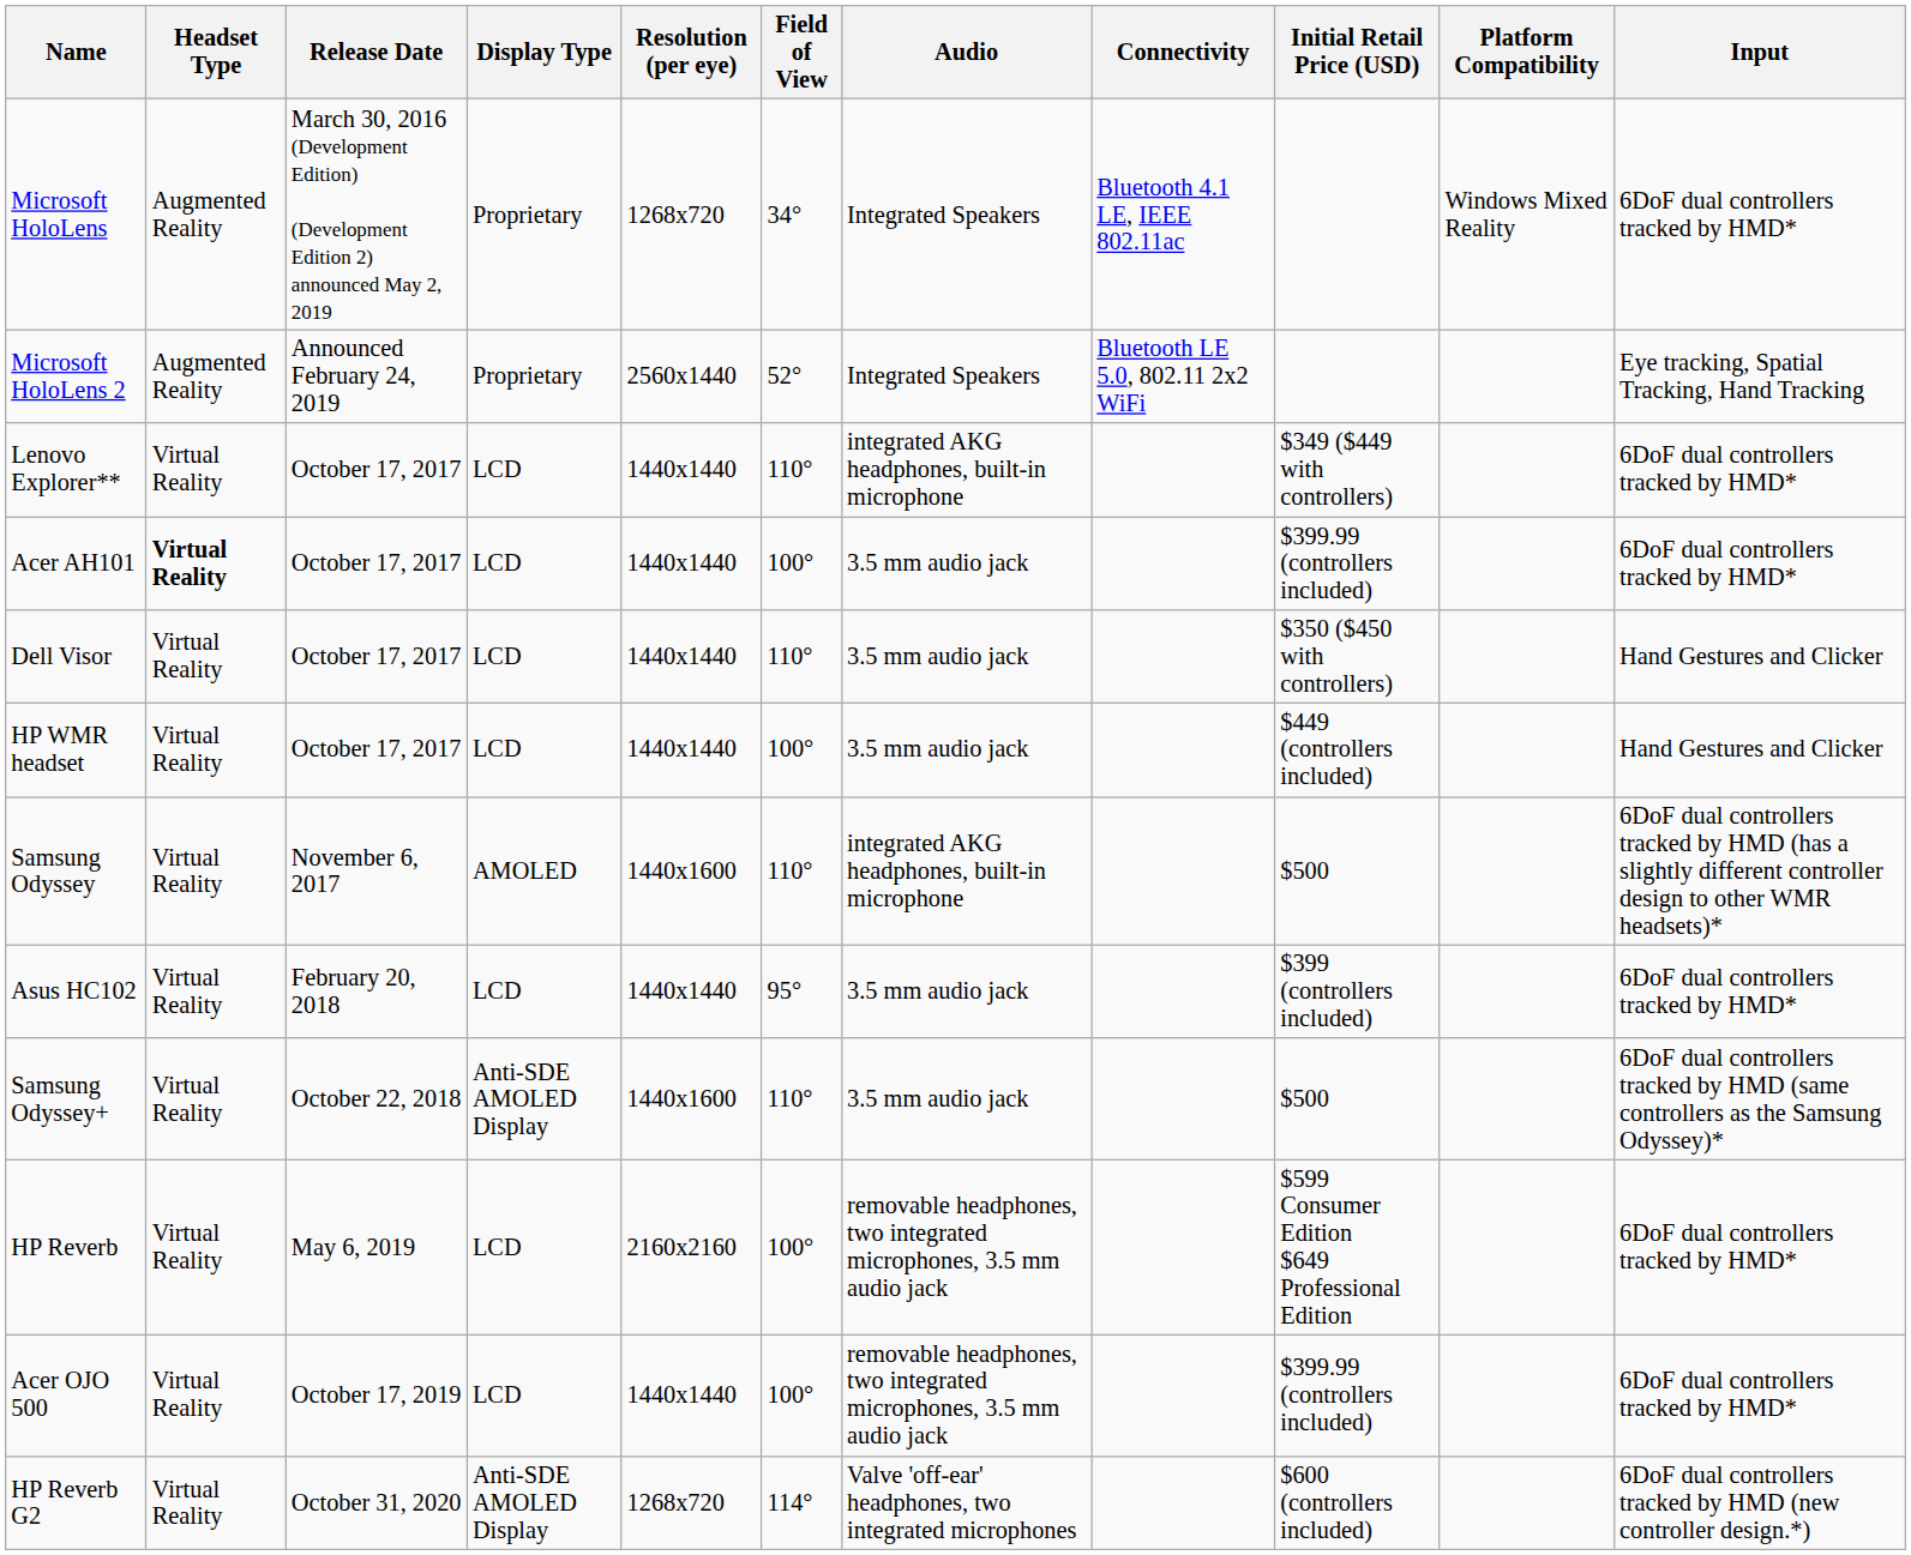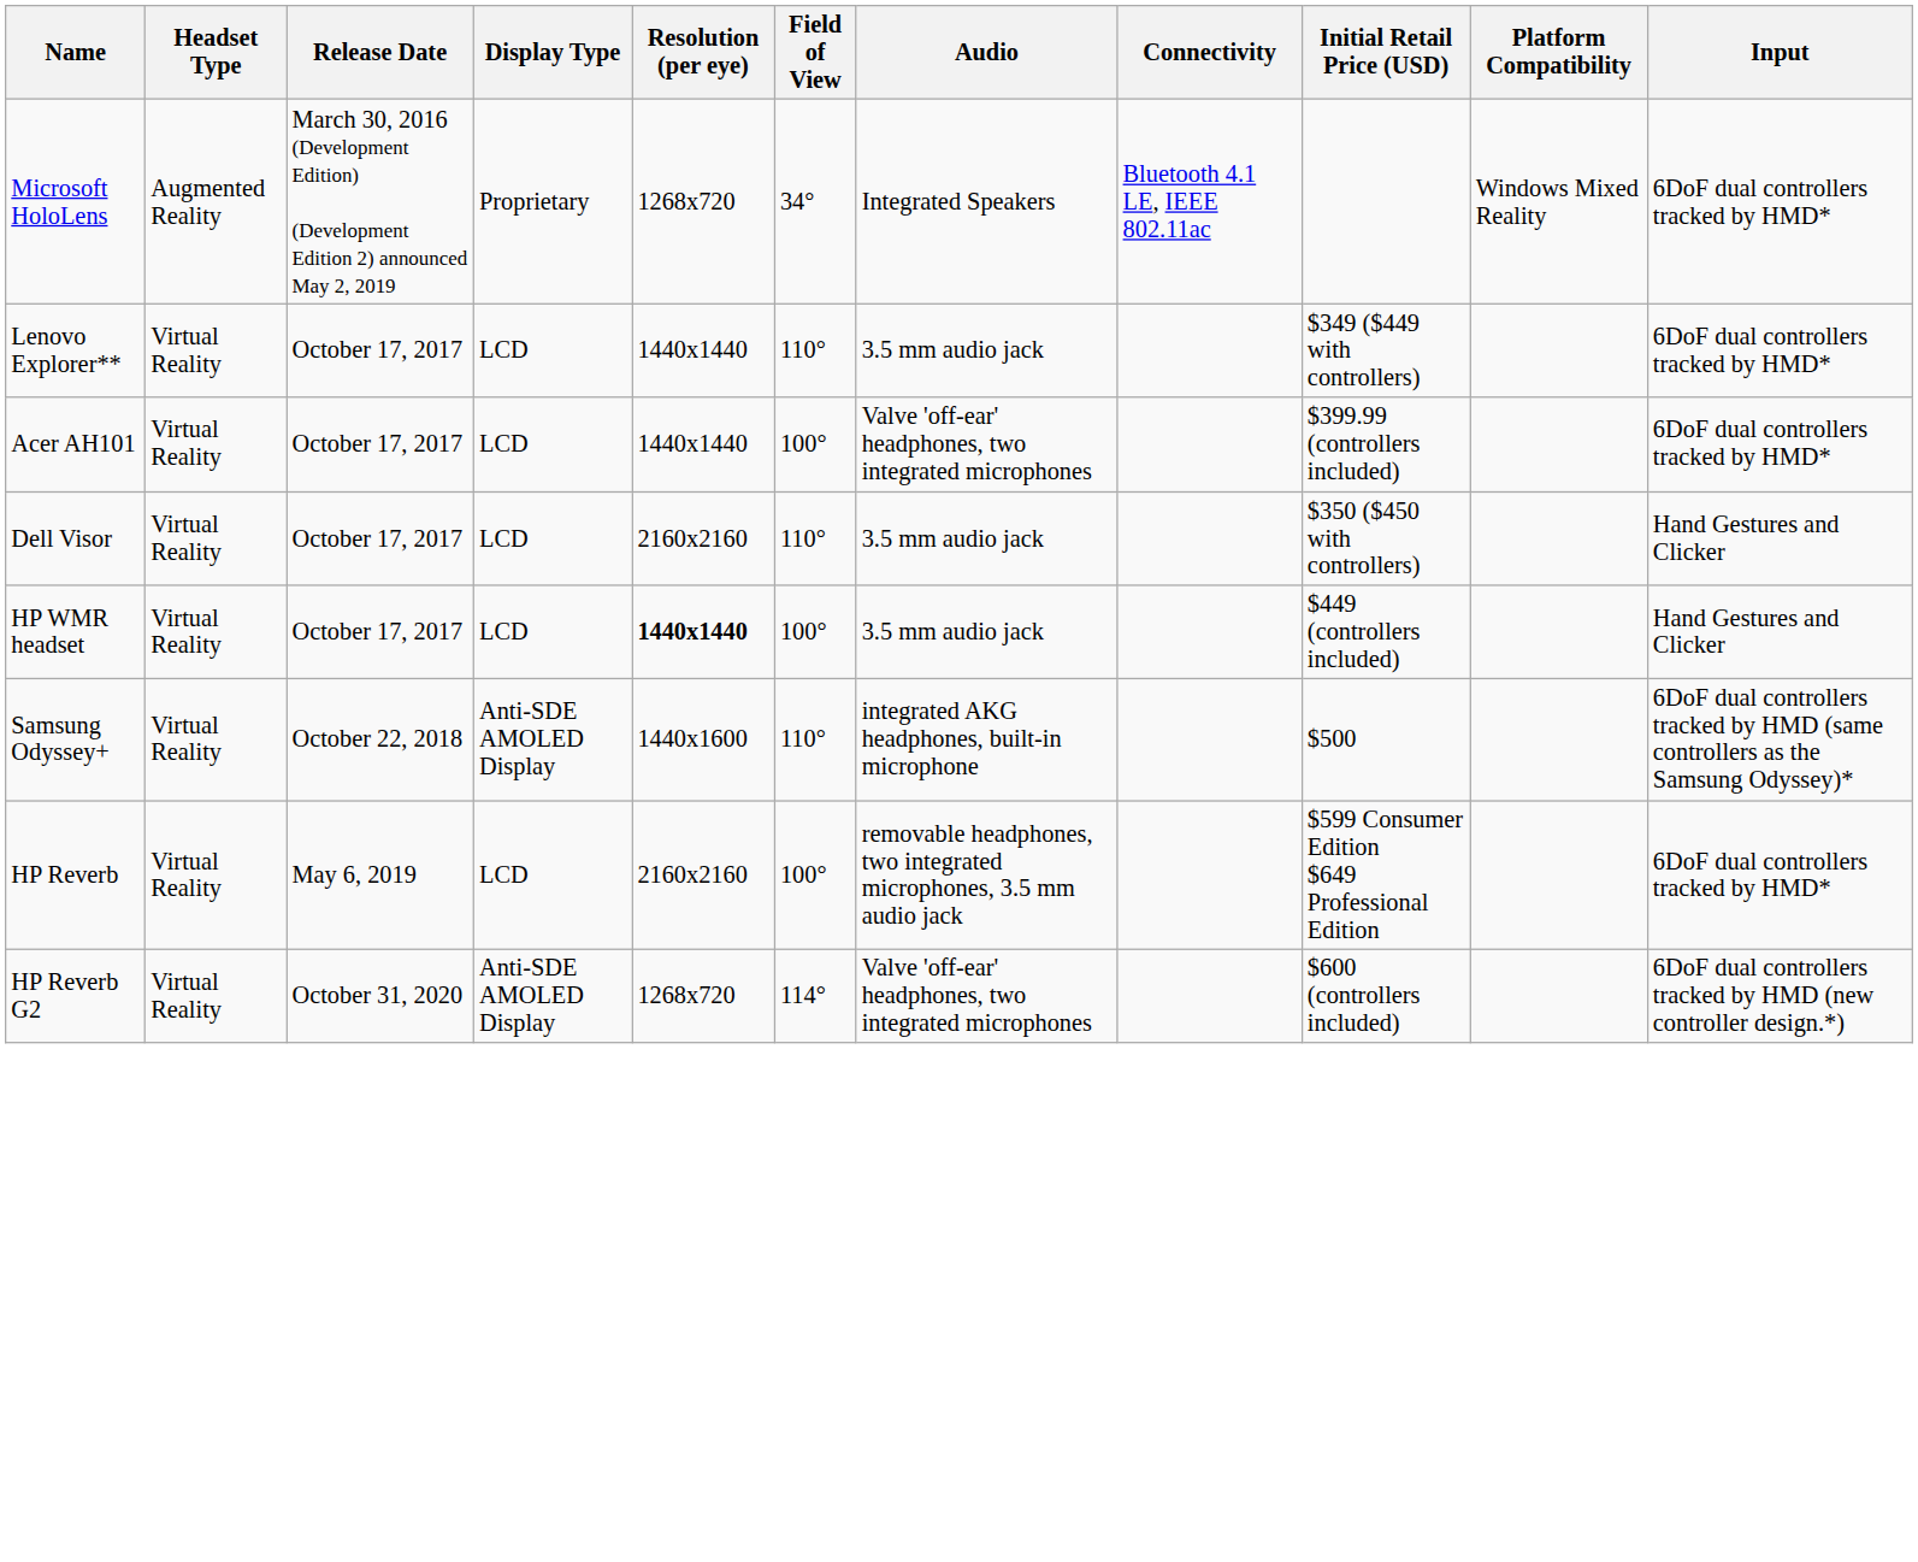 <table class="wikitable sortable">
 <tr>
 <th>Name</th>
 <th>Headset Type</th>
 <th>Release Date</th>
 <th>Display Type</th>
 <th>Resolution (per eye)</th>
 <th>Field of View</th>
 <th>Audio</th>
 <th>Connectivity</th>
 <th>Initial Retail Price (USD)</th>
 <th>Platform Compatibility</th>
 <th>Input</th>
 </tr>
 <tr>
 <td><a href='#'>Microsoft HoloLens</a></td>
 <td>Augmented Reality</td>
 <td>March 30, 2016 <small>(Development Edition)</small><br><br><small>(Development Edition 2) announced May 2, 2019</small></td>
 <td>Proprietary</td>
 <td>1268x720</td>
 <td>34°</td>
 <td>Integrated Speakers</td>
 <td><a href='#'>Bluetooth 4.1</a> <a href='#'>LE</a>, <a href='#'>IEEE 802.11ac</a></td>
 <td></td>
 <td>Windows Mixed Reality</td>
 <td>6DoF dual controllers tracked by HMD*</td>
 </tr>
 <tr>
-<td><a href='#'>Microsoft HoloLens 2</a></td>
-<td>Augmented Reality</td>
-<td>Announced February 24, 2019</td>
-<td>Proprietary</td>
-<td>2560x1440</td>
-<td>52°</td>
-<td>Integrated Speakers</td>
-<td><a href='#'>Bluetooth LE 5.0</a>, 802.11 2x2 <a href='#'>WiFi</a></td>
-<td></td>
-<td></td>
-<td>Eye tracking, Spatial Tracking, Hand Tracking</td>
-</tr>
-<tr>
 <td>Lenovo Explorer**</td>
 <td>Virtual Reality</td>
 <td>October 17, 2017</td>
 <td>LCD</td>
 <td>1440x1440</td>
 <td>110°</td>
-<td>integrated AKG headphones, built-in microphone</td>
+<td>3.5 mm audio jack</td>
 <td></td>
 <td>$349 ($449 with controllers)</td>
 <td></td>
 <td>6DoF dual controllers tracked by HMD*</td>
 </tr>
 <tr>
 <td>Acer AH101</td>
-<td><strong>Virtual Reality</strong></td>
+<td>Virtual Reality</td>
 <td>October 17, 2017</td>
 <td>LCD</td>
 <td>1440x1440</td>
 <td>100°</td>
-<td>3.5 mm audio jack</td>
+<td>Valve 'off-ear' headphones, two integrated microphones</td>
 <td></td>
 <td>$399.99 (controllers included)</td>
 <td></td>
 <td>6DoF dual controllers tracked by HMD*</td>
 </tr>
 <tr>
 <td>Dell Visor</td>
 <td>Virtual Reality</td>
 <td>October 17, 2017</td>
 <td>LCD</td>
-<td>1440x1440</td>
+<td>2160x2160</td>
 <td>110°</td>
 <td>3.5 mm audio jack</td>
 <td></td>
 <td>$350 ($450 with controllers)</td>
 <td></td>
 <td>Hand Gestures and Clicker</td>
 </tr>
 <tr>
 <td>HP WMR headset</td>
 <td>Virtual Reality</td>
 <td>October 17, 2017</td>
 <td>LCD</td>
-<td>1440x1440</td>
+<td><strong>1440x1440</strong></td>
 <td>100°</td>
 <td>3.5 mm audio jack</td>
 <td></td>
 <td>$449 (controllers included)</td>
 <td></td>
 <td>Hand Gestures and Clicker</td>
 </tr>
 <tr>
-<td>Samsung Odyssey</td>
-<td>Virtual Reality</td>
-<td>November 6, 2017</td>
-<td>AMOLED</td>
-<td>1440x1600</td>
-<td>110°</td>
-<td>integrated AKG headphones, built-in microphone</td>
-<td></td>
-<td>$500</td>
-<td></td>
-<td>6DoF dual controllers tracked by HMD (has a slightly different controller design to other WMR headsets)*</td>
-</tr>
-<tr>
-<td>Asus HC102</td>
-<td>Virtual Reality</td>
-<td>February 20, 2018</td>
-<td>LCD</td>
-<td>1440x1440</td>
-<td>95°</td>
-<td>3.5 mm audio jack</td>
-<td></td>
-<td>$399 (controllers included)</td>
-<td></td>
-<td>6DoF dual controllers tracked by HMD*</td>
-</tr>
-<tr>
 <td>Samsung Odyssey+</td>
 <td>Virtual Reality</td>
 <td>October 22, 2018</td>
 <td>Anti-SDE AMOLED Display</td>
 <td>1440x1600</td>
 <td>110°</td>
-<td>3.5 mm audio jack</td>
+<td>integrated AKG headphones, built-in microphone</td>
 <td></td>
 <td>$500</td>
 <td></td>
 <td>6DoF dual controllers tracked by HMD (same controllers as the Samsung Odyssey)*</td>
 </tr>
 <tr>
 <td>HP Reverb</td>
 <td>Virtual Reality</td>
 <td>May 6, 2019</td>
 <td>LCD</td>
 <td>2160x2160</td>
 <td>100°</td>
 <td>removable headphones, two integrated microphones, 3.5 mm audio jack</td>
 <td></td>
 <td>$599 Consumer Edition<br>$649 Professional Edition</td>
 <td></td>
 <td>6DoF dual controllers tracked by HMD*</td>
 </tr>
 <tr>
-<td>Acer OJO 500</td>
-<td>Virtual Reality</td>
-<td>October 17, 2019</td>
-<td>LCD</td>
-<td>1440x1440</td>
-<td>100°</td>
-<td>removable headphones, two integrated microphones, 3.5 mm audio jack</td>
-<td></td>
-<td>$399.99 (controllers included)</td>
-<td></td>
-<td>6DoF dual controllers tracked by HMD*</td>
-</tr>
-<tr>
 <td>HP Reverb G2</td>
 <td>Virtual Reality</td>
 <td>October 31, 2020</td>
 <td>Anti-SDE AMOLED Display</td>
 <td>1268x720</td>
 <td>114°</td>
 <td>Valve 'off-ear' headphones, two integrated microphones</td>
 <td></td>
 <td>$600 (controllers included)</td>
 <td></td>
 <td>6DoF dual controllers tracked by HMD (new controller design.*)</td>
 </tr>
 </table>
